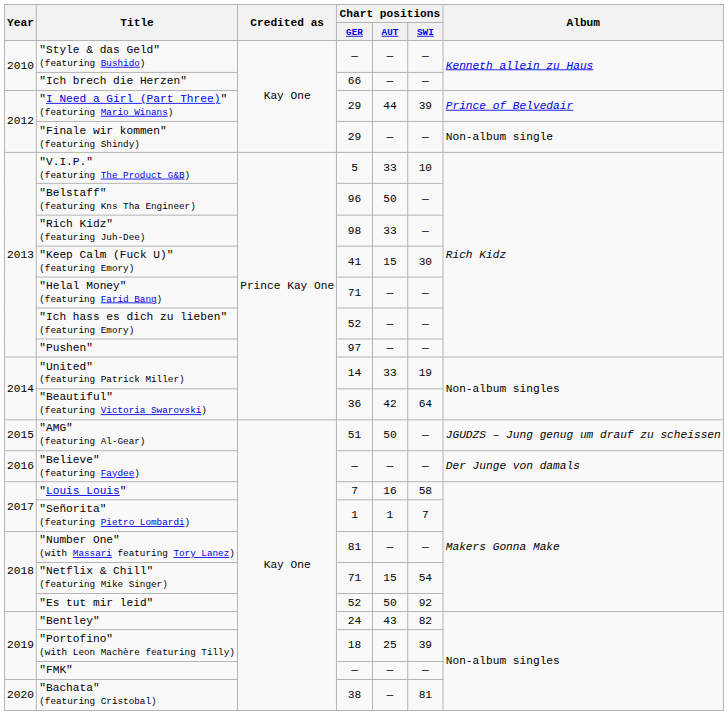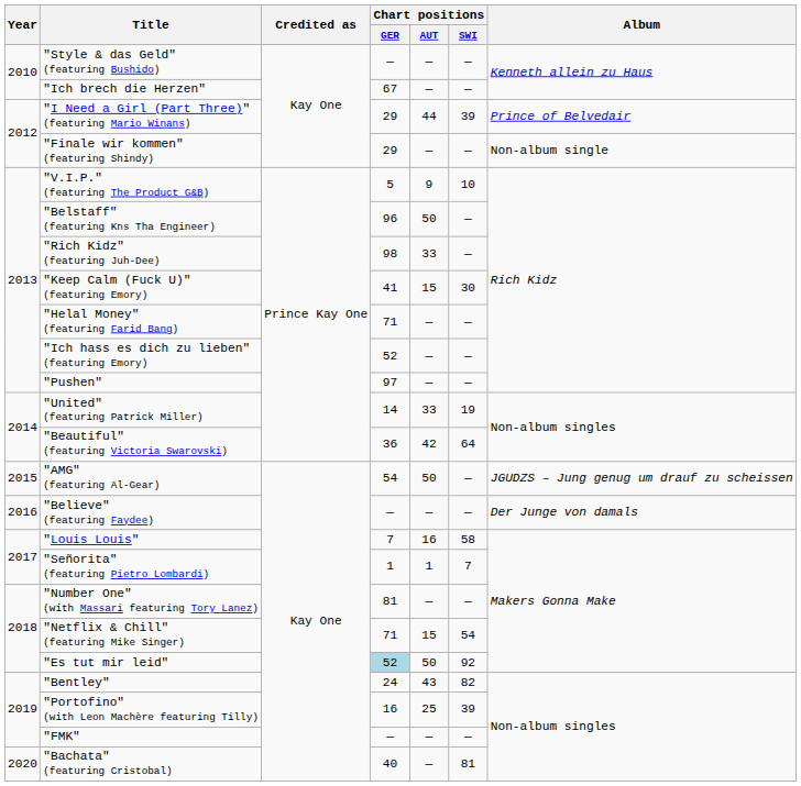 <table class="wikitable">
 <tr>
 <th rowspan="2">Year</th>
 <th rowspan="2">Title</th>
 <th rowspan="2">Credited as</th>
 <th colspan="3">Chart positions</th>
 <th rowspan="2">Album</th>
 </tr>
 <tr>
 <th style="width:35px;"><small><a href='#'>GER</a></small></th>
 <th style="width:35px;"><small><a href='#'>AUT</a></small></th>
 <th style="width:35px;"><small><a href='#'>SWI</a></small><br></th>
 </tr>
 <tr>
 <td rowspan="2">2010</td>
 <td>"Style & das Geld"<br><small>(featuring <a href='#'>Bushido</a>)</small></td>
 <td style="text-align:center;" rowspan="4">Kay One</td>
 <td style="text-align:center;">—</td>
 <td style="text-align:center;">—</td>
 <td style="text-align:center;">—</td>
 <td rowspan="2"><em><a href='#'>Kenneth allein zu Haus</a></em></td>
 </tr>
 <tr>
 <td>"Ich brech die Herzen"</td>
-<td style="text-align:center;">66</td>
+<td style="text-align:center;">67</td>
 <td style="text-align:center;">—</td>
 <td style="text-align:center;">—</td>
 </tr>
 <tr>
 <td rowspan="2">2012</td>
 <td>"<a href='#'>I Need a Girl (Part Three)</a>"<br> <small>(featuring <a href='#'>Mario Winans</a>)</small></td>
 <td style="text-align:center;">29</td>
 <td style="text-align:center;">44</td>
 <td style="text-align:center;">39</td>
 <td><em><a href='#'>Prince of Belvedair</a></em></td>
 </tr>
 <tr>
 <td>"Finale wir kommen"<br><small>(featuring Shindy)</small></td>
 <td style="text-align:center;">29</td>
 <td style="text-align:center;">—</td>
 <td style="text-align:center;">—</td>
 <td>Non-album single</td>
 </tr>
 <tr>
 <td rowspan="7">2013</td>
 <td>"V.I.P."<br><small>(featuring <a href='#'>The Product G&B</a>)</small></td>
 <td style="text-align:center;" rowspan="9">Prince Kay One</td>
 <td style="text-align:center;">5</td>
-<td style="text-align:center;">33</td>
+<td style="text-align:center;">9</td>
 <td style="text-align:center;">10</td>
 <td rowspan="7"><em>Rich Kidz</em></td>
 </tr>
 <tr>
 <td>"Belstaff"<br><small>(featuring Kns Tha Engineer)</small></td>
 <td style="text-align:center;">96</td>
 <td style="text-align:center;">50</td>
 <td style="text-align:center;">—</td>
 </tr>
 <tr>
 <td>"Rich Kidz"<br><small>(featuring Juh-Dee)</small></td>
 <td style="text-align:center;">98</td>
 <td style="text-align:center;">33</td>
 <td style="text-align:center;">—</td>
 </tr>
 <tr>
 <td>"Keep Calm (Fuck U)"<br><small>(featuring Emory)</small></td>
 <td style="text-align:center;">41</td>
 <td style="text-align:center;">15</td>
 <td style="text-align:center;">30</td>
 </tr>
 <tr>
 <td>"Helal Money"<br><small>(featuring <a href='#'>Farid Bang</a>)</small></td>
 <td style="text-align:center;">71</td>
 <td style="text-align:center;">—</td>
 <td style="text-align:center;">—</td>
 </tr>
 <tr>
 <td>"Ich hass es dich zu lieben"<br><small>(featuring Emory)</small></td>
 <td style="text-align:center;">52</td>
 <td style="text-align:center;">—</td>
 <td style="text-align:center;">—</td>
 </tr>
 <tr>
 <td>"Pushen"</td>
 <td style="text-align:center;">97</td>
 <td style="text-align:center;">—</td>
 <td style="text-align:center;">—</td>
 </tr>
 <tr>
 <td rowspan="2">2014</td>
 <td>"United"<br><small>(featuring Patrick Miller)</small></td>
 <td style="text-align:center;">14</td>
 <td style="text-align:center;">33</td>
 <td style="text-align:center;">19</td>
 <td rowspan="2">Non-album singles</td>
 </tr>
 <tr>
 <td>"Beautiful"<br><small>(featuring <a href='#'>Victoria Swarovski</a>)</small></td>
 <td style="text-align:center;">36</td>
 <td style="text-align:center;">42</td>
 <td style="text-align:center;">64</td>
 </tr>
 <tr>
 <td>2015</td>
 <td>"AMG"<br><small>(featuring Al-Gear)</small></td>
 <td style="text-align:center;" rowspan="11">Kay One</td>
-<td style="text-align:center;">51</td>
+<td style="text-align:center;">54</td>
 <td style="text-align:center;">50</td>
 <td style="text-align:center;">—</td>
 <td><em>JGUDZS – Jung genug um drauf zu scheissen</em></td>
 </tr>
 <tr>
 <td>2016</td>
 <td>"Believe"<br><small>(featuring <a href='#'>Faydee</a>)</small></td>
 <td style="text-align:center;">—</td>
 <td style="text-align:center;">—</td>
 <td style="text-align:center;">—</td>
 <td><em>Der Junge von damals</em></td>
 </tr>
 <tr>
 <td rowspan="2">2017</td>
 <td>"<a href='#'>Louis Louis</a>"</td>
 <td style="text-align:center;">7</td>
 <td style="text-align:center;">16</td>
 <td style="text-align:center;">58</td>
 <td rowspan="5"><em>Makers Gonna Make</em></td>
 </tr>
 <tr>
 <td>"Señorita"<br><small>(featuring <a href='#'>Pietro Lombardi</a>)</small></td>
 <td style="text-align:center;">1</td>
 <td style="text-align:center;">1</td>
 <td style="text-align:center;">7</td>
 </tr>
 <tr>
 <td rowspan="3">2018</td>
 <td>"Number One"<br><small>(with <a href='#'>Massari</a> featuring <a href='#'>Tory Lanez</a>)</small></td>
 <td style="text-align:center;">81</td>
 <td style="text-align:center;">—</td>
 <td style="text-align:center;">—</td>
 </tr>
 <tr>
 <td>"Netflix & Chill"<br><small>(featuring Mike Singer)</small></td>
 <td style="text-align:center;">71</td>
 <td style="text-align:center;">15</td>
 <td style="text-align:center;">54</td>
 </tr>
 <tr>
 <td>"Es tut mir leid"</td>
-<td style="text-align:center;">52</td>
+<td style="background: lightblue; text-align:center;">52</td>
 <td style="text-align:center;">50</td>
 <td style="text-align:center;">92</td>
 </tr>
 <tr>
 <td rowspan="3">2019</td>
 <td>"Bentley"</td>
 <td style="text-align:center;">24</td>
 <td style="text-align:center;">43</td>
 <td style="text-align:center;">82</td>
 <td rowspan="4">Non-album singles</td>
 </tr>
 <tr>
 <td>"Portofino"<br><small>(with Leon Machère featuring Tilly)</small></td>
-<td style="text-align:center;">18</td>
+<td style="text-align:center;">16</td>
 <td style="text-align:center;">25</td>
 <td style="text-align:center;">39</td>
 </tr>
 <tr>
 <td>"FMK"</td>
 <td style="text-align:center;">—</td>
 <td style="text-align:center;">—</td>
 <td style="text-align:center;">—</td>
 </tr>
 <tr>
 <td>2020</td>
 <td>"Bachata"<br><small>(featuring Cristobal)</small></td>
-<td style="text-align:center;">38</td>
+<td style="text-align:center;">40</td>
 <td style="text-align:center;">—</td>
 <td style="text-align:center;">81</td>
 </tr>
 </table>
